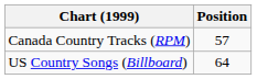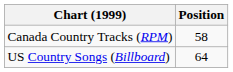 <table class="wikitable sortable">
 <tr>
 <th scope="col">Chart (1999)</th>
 <th scope="col">Position</th>
 </tr>
 <tr>
 <td>Canada Country Tracks (<em><a href='#'>RPM</a></em>)</td>
-<td align="center">57</td>
+<td align="center">58</td>
 </tr>
 <tr>
 <td>US <a href='#'>Country Songs</a> (<em><a href='#'>Billboard</a></em>)</td>
 <td align="center">64</td>
 </tr>
 </table>
